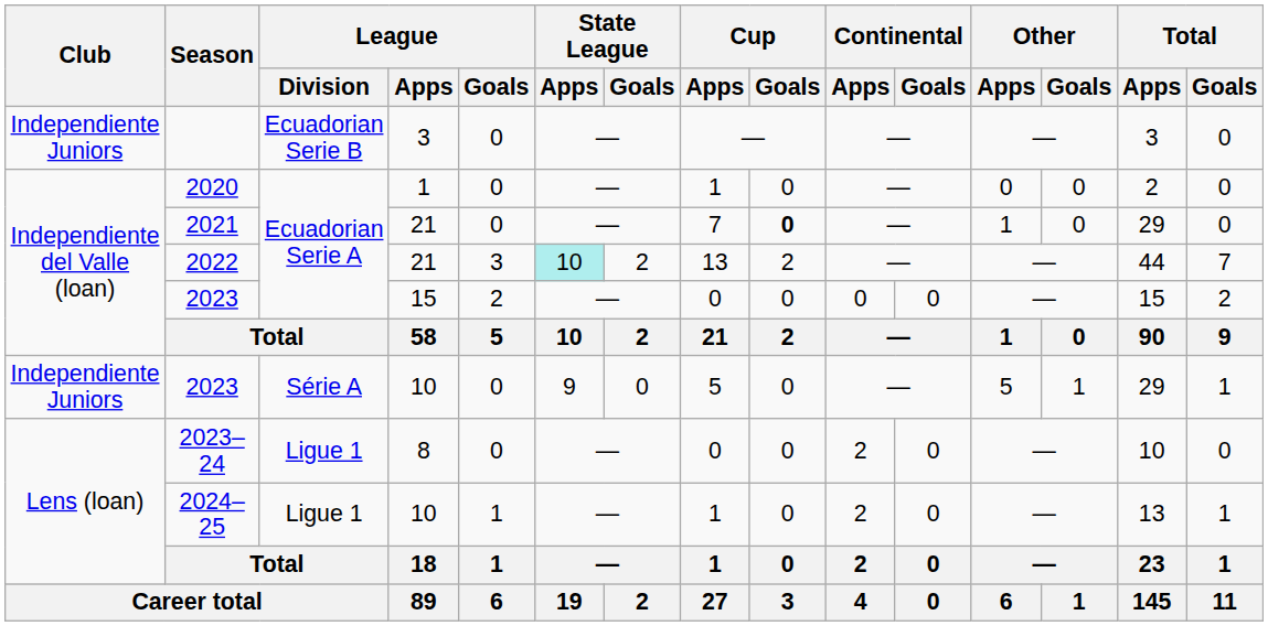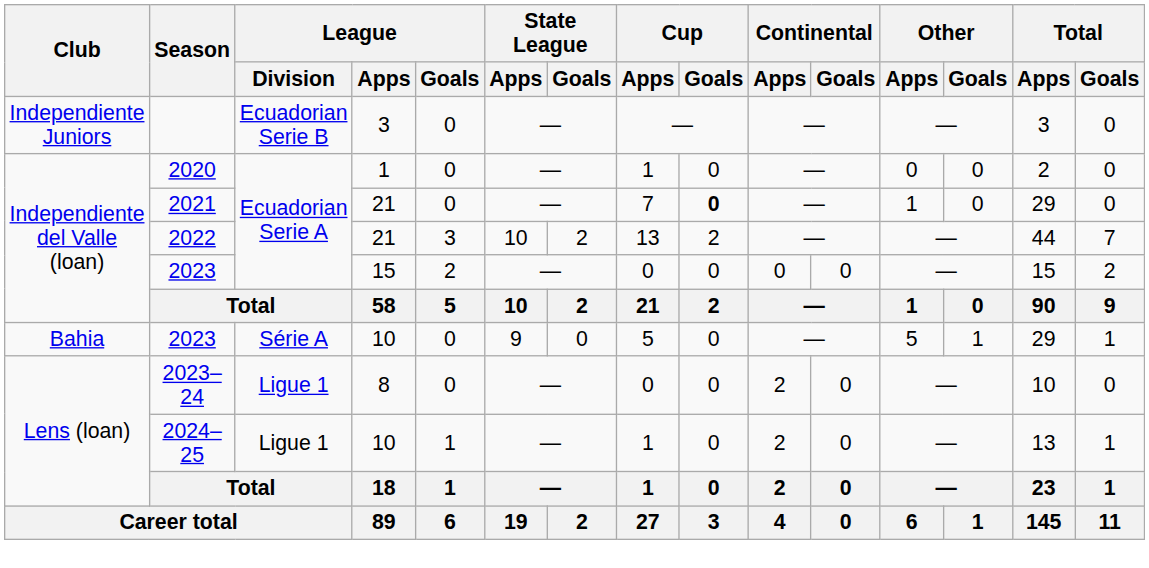 <table class="wikitable" style="text-align: center;">
 <tr>
 <th rowspan="2">Club</th>
 <th rowspan="2">Season</th>
 <th colspan="3">League</th>
 <th colspan="2">State League</th>
 <th colspan="2">Cup</th>
 <th colspan="2">Continental</th>
 <th colspan="2">Other</th>
 <th colspan="2">Total</th>
 </tr>
 <tr>
 <th>Division</th>
 <th>Apps</th>
 <th>Goals</th>
 <th>Apps</th>
 <th>Goals</th>
 <th>Apps</th>
 <th>Goals</th>
 <th>Apps</th>
 <th>Goals</th>
 <th>Apps</th>
 <th>Goals</th>
 <th>Apps</th>
 <th>Goals</th>
 </tr>
 <tr>
 <td><a href='#'>Independiente Juniors</a></td>
 <td></td>
 <td><a href='#'>Ecuadorian Serie B</a></td>
 <td>3</td>
 <td>0</td>
 <td colspan="2">—</td>
 <td colspan="2">—</td>
 <td colspan="2">—</td>
 <td colspan="2">—</td>
 <td>3</td>
 <td>0</td>
 </tr>
 <tr>
 <td rowspan="5"><a href='#'>Independiente del Valle</a> (loan)</td>
 <td><a href='#'>2020</a></td>
 <td rowspan="4"><a href='#'>Ecuadorian Serie A</a></td>
 <td>1</td>
 <td>0</td>
 <td colspan="2">—</td>
 <td>1</td>
 <td>0</td>
 <td colspan="2">—</td>
 <td>0</td>
 <td>0</td>
 <td>2</td>
 <td>0</td>
 </tr>
 <tr>
 <td><a href='#'>2021</a></td>
 <td>21</td>
 <td>0</td>
 <td colspan="2">—</td>
 <td>7</td>
 <td><strong>0</strong></td>
 <td colspan="2">—</td>
 <td>1</td>
 <td>0</td>
 <td>29</td>
 <td>0</td>
 </tr>
 <tr>
 <td><a href='#'>2022</a></td>
 <td>21</td>
 <td>3</td>
-<td style="background: paleturquoise;">10</td>
+<td>10</td>
 <td>2</td>
 <td>13</td>
 <td>2</td>
 <td colspan="2">—</td>
 <td colspan="2">—</td>
 <td>44</td>
 <td>7</td>
 </tr>
 <tr>
 <td><a href='#'>2023</a></td>
 <td>15</td>
 <td>2</td>
 <td colspan="2">—</td>
 <td>0</td>
 <td>0</td>
 <td>0</td>
 <td>0</td>
 <td colspan="2">—</td>
 <td>15</td>
 <td>2</td>
 </tr>
 <tr>
 <th colspan="2">Total</th>
 <th>58</th>
 <th>5</th>
 <th>10</th>
 <th>2</th>
 <th>21</th>
 <th>2</th>
 <th colspan="2">—</th>
 <th>1</th>
 <th>0</th>
 <th>90</th>
 <th>9</th>
 </tr>
 <tr>
-<td><a href='#'>Independiente Juniors</a></td>
+<td><a href='#'>Bahia</a></td>
 <td><a href='#'>2023</a></td>
 <td><a href='#'>Série A</a></td>
 <td>10</td>
 <td>0</td>
 <td>9</td>
 <td>0</td>
 <td>5</td>
 <td>0</td>
 <td colspan="2">—</td>
 <td>5</td>
 <td>1</td>
 <td>29</td>
 <td>1</td>
 </tr>
 <tr>
 <td rowspan="3"><a href='#'>Lens</a> (loan)</td>
 <td><a href='#'>2023–24</a></td>
 <td><a href='#'>Ligue 1</a></td>
 <td>8</td>
 <td>0</td>
 <td colspan="2">—</td>
 <td>0</td>
 <td>0</td>
 <td>2</td>
 <td>0</td>
 <td colspan="2">—</td>
 <td>10</td>
 <td>0</td>
 </tr>
 <tr>
 <td><a href='#'>2024–25</a></td>
 <td>Ligue 1</td>
 <td>10</td>
 <td>1</td>
 <td colspan="2">—</td>
 <td>1</td>
 <td>0</td>
 <td>2</td>
 <td>0</td>
 <td colspan="2">—</td>
 <td>13</td>
 <td>1</td>
 </tr>
 <tr>
 <th colspan="2">Total</th>
 <th>18</th>
 <th>1</th>
 <th colspan="2">—</th>
 <th>1</th>
 <th>0</th>
 <th>2</th>
 <th>0</th>
 <th colspan="2">—</th>
 <th>23</th>
 <th>1</th>
 </tr>
 <tr>
 <th colspan="3">Career total</th>
 <th>89</th>
 <th>6</th>
 <th>19</th>
 <th>2</th>
 <th>27</th>
 <th>3</th>
 <th>4</th>
 <th>0</th>
 <th>6</th>
 <th>1</th>
 <th>145</th>
 <th>11</th>
 </tr>
 </table>
